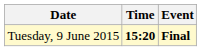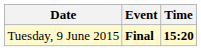 <table class ="wikitable">
 <tr>
 <th>Date</th>
+<th>Event</th>
 <th>Time</th>
-<th>Event</th>
 </tr>
 <tr style="background-color:lemonchiffon;">
 <td>Tuesday, 9 June 2015</td>
+<td><strong>Final</strong></td>
 <td><strong>15:20</strong></td>
-<td><strong>Final</strong></td>
 </tr>
 </table>
